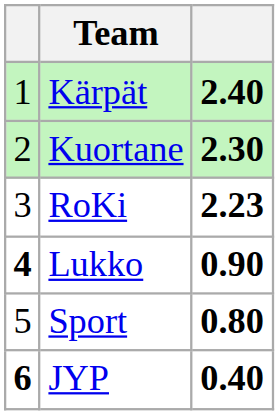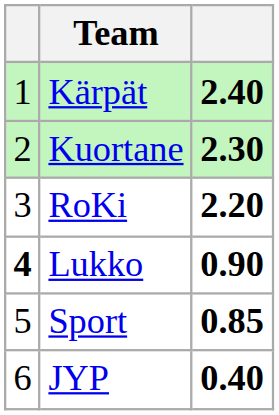 <table class="wikitable">
 <tr>
 <th></th>
 <th>Team</th>
 <th></th>
 </tr>
 <tr style="background:#c3f5bf">
 <td style="text-align:center">1</td>
 <td><a href='#'>Kärpät</a></td>
 <td style="text-align:center"><strong>2.40</strong></td>
 </tr>
 <tr style="background:#c3f5bf">
 <td style="text-align:center">2</td>
 <td><a href='#'>Kuortane</a></td>
 <td style="text-align:center"><strong>2.30</strong></td>
 </tr>
 <tr style="background:#fff">
 <td style="text-align:center">3</td>
 <td><a href='#'>RoKi</a></td>
-<td style="text-align:center"><strong>2.23</strong></td>
+<td style="text-align:center"><strong>2.20</strong></td>
 </tr>
 <tr style="background:#fff">
 <td style="text-align:center"><strong>4</strong></td>
 <td><a href='#'>Lukko</a></td>
 <td style="text-align:center"><strong>0.90</strong></td>
 </tr>
 <tr style="background:#fff">
 <td style="text-align:center">5</td>
 <td><a href='#'>Sport</a></td>
-<td style="text-align:center"><strong>0.80</strong></td>
+<td style="text-align:center"><strong>0.85</strong></td>
 </tr>
 <tr style="background:#fff">
-<td style="text-align:center"><strong>6</strong></td>
+<td style="text-align:center">6</td>
 <td><a href='#'>JYP</a></td>
 <td style="text-align:center"><strong>0.40</strong></td>
 </tr>
 </table>
